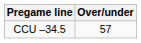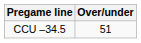 <table class="wikitable">
 <tr align="center">
 <th style=>Pregame line</th>
 <th style=>Over/under</th>
 </tr>
 <tr align="center">
 <td>CCU –34.5</td>
-<td>57</td>
+<td>51</td>
 </tr>
 </table>
